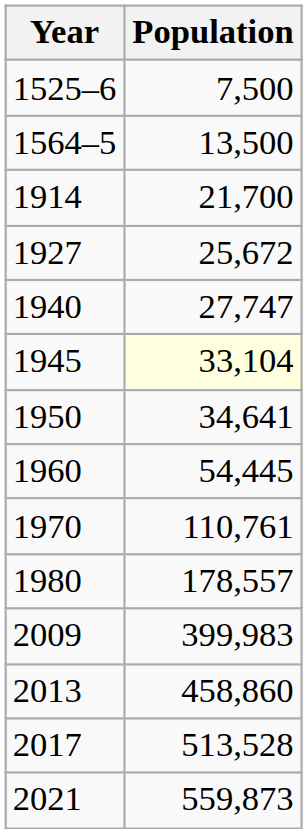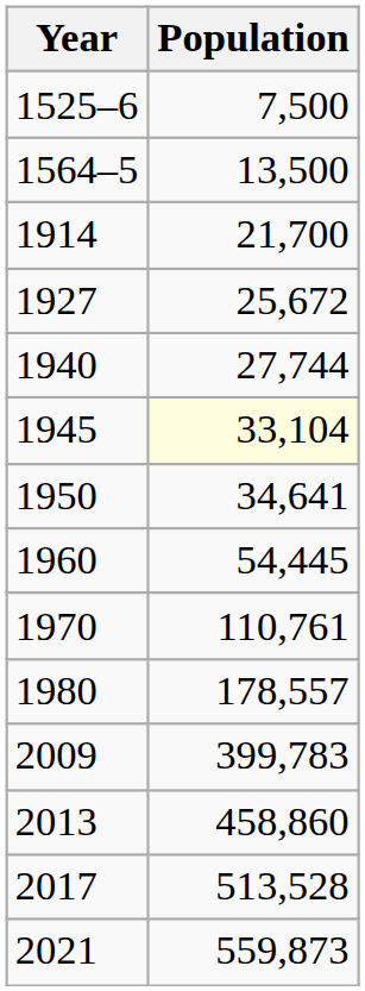 <table class="wikitable" style="float: right; border:1">
 <tr>
 <th>Year</th>
 <th>Population</th>
 </tr>
 <tr>
 <td>1525–6</td>
 <td style="text-align:right;">7,500</td>
 </tr>
 <tr>
 <td>1564–5</td>
 <td style="text-align:right;">13,500</td>
 </tr>
 <tr>
 <td>1914</td>
 <td style="text-align:right;">21,700</td>
 </tr>
 <tr>
 <td>1927</td>
 <td style="text-align:right;">25,672</td>
 </tr>
 <tr>
 <td>1940</td>
-<td style="text-align:right;">27,747</td>
+<td style="text-align:right;">27,744</td>
 </tr>
 <tr>
 <td>1945</td>
 <td style="background: lightyellow; text-align:right;">33,104</td>
 </tr>
 <tr>
 <td>1950</td>
 <td style="text-align:right;">34,641</td>
 </tr>
 <tr>
 <td>1960</td>
 <td style="text-align:right;">54,445</td>
 </tr>
 <tr>
 <td>1970</td>
 <td style="text-align:right;">110,761</td>
 </tr>
 <tr>
 <td>1980</td>
 <td style="text-align:right;">178,557</td>
 </tr>
 <tr>
 <td>2009</td>
-<td style="text-align:right;">399,983</td>
+<td style="text-align:right;">399,783</td>
 </tr>
 <tr>
 <td>2013</td>
 <td style="text-align:right;">458,860</td>
 </tr>
 <tr>
 <td>2017</td>
 <td style="text-align:right;">513,528</td>
 </tr>
 <tr>
 <td>2021</td>
 <td style="text-align:right;">559,873</td>
 </tr>
 </table>
